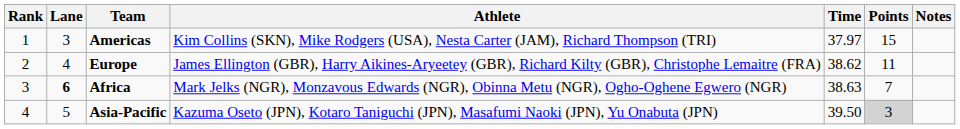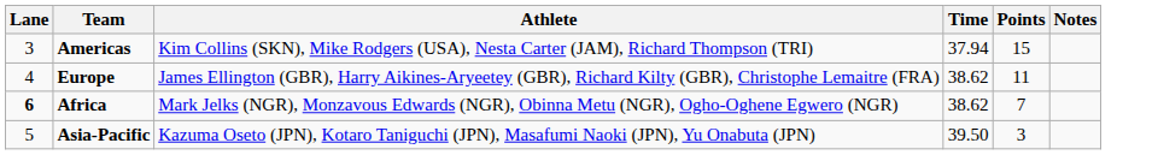 <table class="wikitable sortable" style="text-align:center">
 <tr>
-<th>Rank</th>
 <th>Lane</th>
 <th>Team</th>
 <th>Athlete</th>
 <th>Time</th>
 <th>Points</th>
 <th>Notes</th>
 </tr>
 <tr>
-<td>1</td>
 <td>3</td>
 <td align="left"><strong>Americas</strong></td>
 <td align=left><a href='#'>Kim Collins</a> (SKN), <a href='#'>Mike Rodgers</a> (USA), <a href='#'>Nesta Carter</a> (JAM), <a href='#'>Richard Thompson</a> (TRI)</td>
-<td>37.97</td>
+<td>37.94</td>
 <td>15</td>
 <td></td>
 </tr>
 <tr>
-<td>2</td>
 <td>4</td>
 <td align="left"><strong>Europe</strong></td>
 <td align=left><a href='#'>James Ellington</a> (GBR), <a href='#'>Harry Aikines-Aryeetey</a> (GBR), <a href='#'>Richard Kilty</a> (GBR), <a href='#'>Christophe Lemaitre</a> (FRA)</td>
 <td>38.62</td>
 <td>11</td>
 <td></td>
 </tr>
 <tr>
-<td>3</td>
 <td><strong>6</strong></td>
 <td align="left"><strong>Africa</strong></td>
 <td align=left><a href='#'>Mark Jelks</a> (NGR), <a href='#'>Monzavous Edwards</a> (NGR), <a href='#'>Obinna Metu</a> (NGR), <a href='#'>Ogho-Oghene Egwero</a> (NGR)</td>
-<td>38.63</td>
+<td>38.62</td>
 <td>7</td>
 <td></td>
 </tr>
 <tr>
-<td>4</td>
 <td>5</td>
 <td align="left"><strong>Asia-Pacific</strong></td>
 <td align=left><a href='#'>Kazuma Oseto</a> (JPN), <a href='#'>Kotaro Taniguchi</a> (JPN), <a href='#'>Masafumi Naoki</a> (JPN), <a href='#'>Yu Onabuta</a> (JPN)</td>
 <td>39.50</td>
-<td style="background: lightgrey;">3</td>
+<td>3</td>
 <td></td>
 </tr>
 </table>
